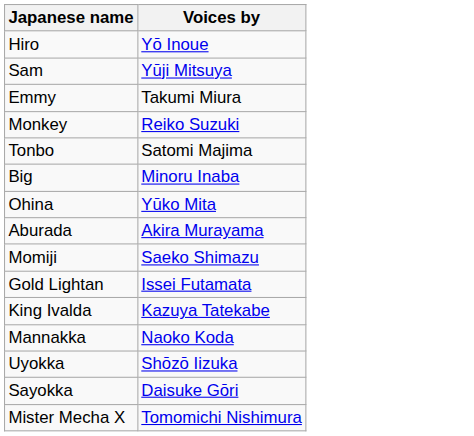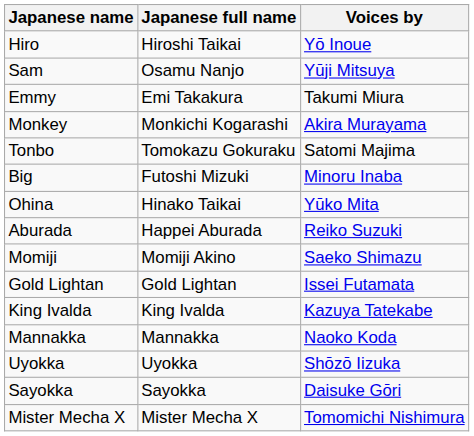 <table class="wikitable">
 <tr>
 <th>Japanese name</th>
+<th>Japanese full name</th>
 <th>Voices by</th>
 </tr>
 <tr>
 <td>Hiro</td>
+<td>Hiroshi Taikai</td>
 <td><a href='#'>Yō Inoue</a></td>
 </tr>
 <tr>
 <td>Sam</td>
+<td>Osamu Nanjo</td>
 <td><a href='#'>Yūji Mitsuya</a></td>
 </tr>
 <tr>
 <td>Emmy</td>
+<td>Emi Takakura</td>
 <td>Takumi Miura</td>
 </tr>
 <tr>
 <td>Monkey</td>
-<td><a href='#'>Reiko Suzuki</a></td>
+<td>Monkichi Kogarashi</td>
+<td><a href='#'>Akira Murayama</a></td>
 </tr>
 <tr>
 <td>Tonbo</td>
+<td>Tomokazu Gokuraku</td>
 <td>Satomi Majima</td>
 </tr>
 <tr>
 <td>Big</td>
+<td>Futoshi Mizuki</td>
 <td><a href='#'>Minoru Inaba</a></td>
 </tr>
 <tr>
 <td>Ohina</td>
+<td>Hinako Taikai</td>
 <td><a href='#'>Yūko Mita</a></td>
 </tr>
 <tr>
 <td>Aburada</td>
-<td><a href='#'>Akira Murayama</a></td>
+<td>Happei Aburada</td>
+<td><a href='#'>Reiko Suzuki</a></td>
 </tr>
 <tr>
 <td>Momiji</td>
+<td>Momiji Akino</td>
 <td><a href='#'>Saeko Shimazu</a></td>
 </tr>
 <tr>
+<td>Gold Lightan</td>
 <td>Gold Lightan</td>
 <td><a href='#'>Issei Futamata</a></td>
 </tr>
 <tr>
 <td>King Ivalda</td>
+<td>King Ivalda</td>
 <td><a href='#'>Kazuya Tatekabe</a></td>
 </tr>
 <tr>
+<td>Mannakka</td>
 <td>Mannakka</td>
 <td><a href='#'>Naoko Koda</a></td>
 </tr>
 <tr>
 <td>Uyokka</td>
+<td>Uyokka</td>
 <td><a href='#'>Shōzō Iizuka</a></td>
 </tr>
 <tr>
+<td>Sayokka</td>
 <td>Sayokka</td>
 <td><a href='#'>Daisuke Gōri</a></td>
 </tr>
 <tr>
 <td>Mister Mecha X</td>
+<td>Mister Mecha X</td>
 <td><a href='#'>Tomomichi Nishimura</a></td>
 </tr>
 </table>
